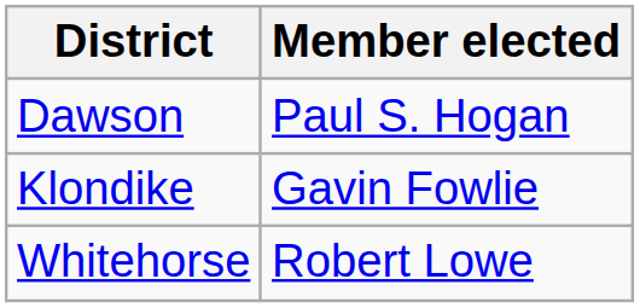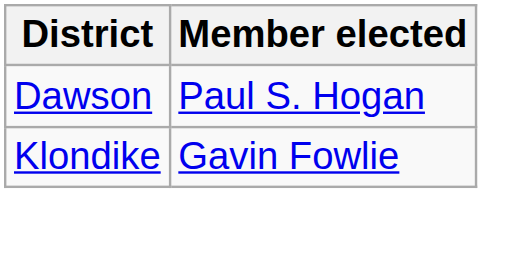 <table class="wikitable">
 <tr>
 <th>District</th>
 <th>Member elected</th>
 </tr>
 <tr>
 <td><a href='#'>Dawson</a></td>
 <td><a href='#'>Paul S. Hogan</a></td>
 </tr>
 <tr>
 <td><a href='#'>Klondike</a></td>
 <td><a href='#'>Gavin Fowlie</a></td>
 </tr>
-<tr>
-<td><a href='#'>Whitehorse</a></td>
-<td><a href='#'>Robert Lowe</a></td>
-</tr>
 </table>
